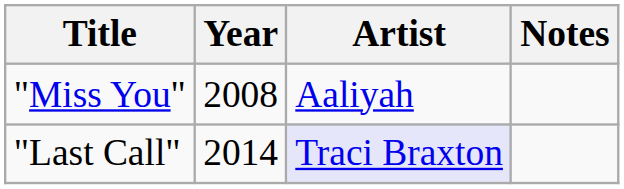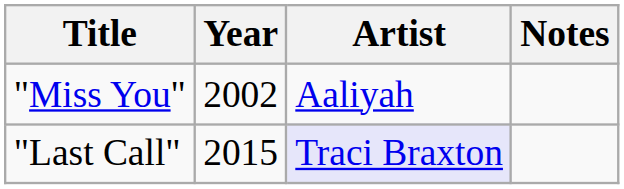 <table class="wikitable plainrowheaders" style="text-align:left;">
 <tr>
 <th>Title</th>
 <th>Year</th>
 <th>Artist</th>
 <th>Notes</th>
 </tr>
 <tr>
 <td>"<a href='#'>Miss You</a>"</td>
-<td>2008</td>
+<td>2002</td>
 <td><a href='#'>Aaliyah</a></td>
 <td></td>
 </tr>
 <tr>
 <td>"Last Call"</td>
-<td>2014</td>
+<td>2015</td>
 <td style="background: lavender;"><a href='#'>Traci Braxton</a></td>
 <td></td>
 </tr>
 </table>
